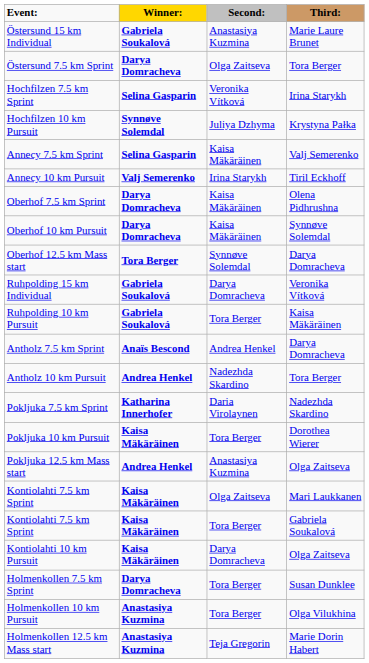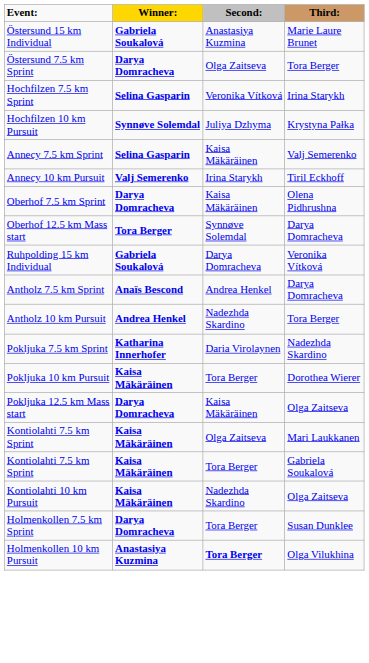 <table class="wikitable" width=85%>
 <tr>
 <td><strong>Event:</strong></td>
 <td style="text-align:center;background-color:gold;"><strong>Winner:</strong></td>
 <td style="text-align:center;background-color:silver;"><strong>Second:</strong></td>
 <td style="text-align:center;background-color:#CC9966;"><strong>Third:</strong></td>
 </tr>
 <tr>
 <td><a href='#'>Östersund 15 km Individual</a><br></td>
 <td><strong><a href='#'>Gabriela Soukalová</a></strong><br><small></small></td>
 <td><a href='#'>Anastasiya Kuzmina</a><br><small></small></td>
 <td><a href='#'>Marie Laure Brunet</a><br><small></small></td>
 </tr>
 <tr>
 <td><a href='#'>Östersund 7.5 km Sprint</a><br></td>
 <td><strong><a href='#'>Darya Domracheva</a></strong><br><small></small></td>
 <td><a href='#'>Olga Zaitseva</a><br><small></small></td>
 <td><a href='#'>Tora Berger</a><br><small></small></td>
 </tr>
 <tr>
 <td><a href='#'>Hochfilzen 7.5 km Sprint</a><br></td>
 <td><strong><a href='#'>Selina Gasparin</a></strong><br><small></small></td>
 <td><a href='#'>Veronika Vítková</a><br><small></small></td>
 <td><a href='#'>Irina Starykh</a><br><small></small></td>
 </tr>
 <tr>
 <td><a href='#'>Hochfilzen 10 km Pursuit</a><br></td>
 <td><strong><a href='#'>Synnøve Solemdal</a></strong><br><small></small></td>
 <td><a href='#'>Juliya Dzhyma</a><br><small></small></td>
 <td><a href='#'>Krystyna Pałka</a><br><small></small></td>
 </tr>
 <tr>
 <td><a href='#'>Annecy 7.5 km Sprint</a><br></td>
 <td><strong><a href='#'>Selina Gasparin</a></strong><br><small></small></td>
 <td><a href='#'>Kaisa Mäkäräinen</a><br><small></small></td>
 <td><a href='#'>Valj Semerenko</a><br><small></small></td>
 </tr>
 <tr>
 <td><a href='#'>Annecy 10 km Pursuit</a><br></td>
 <td><strong><a href='#'>Valj Semerenko</a></strong><br><small></small></td>
 <td><a href='#'>Irina Starykh</a><br><small></small></td>
 <td><a href='#'>Tiril Eckhoff</a><br><small></small></td>
 </tr>
 <tr>
 <td><a href='#'>Oberhof 7.5 km Sprint</a><br></td>
 <td><strong><a href='#'>Darya Domracheva</a></strong><br><small></small></td>
 <td><a href='#'>Kaisa Mäkäräinen</a><br><small></small></td>
 <td><a href='#'>Olena Pidhrushna</a><br><small></small></td>
 </tr>
 <tr>
-<td><a href='#'>Oberhof 10 km Pursuit</a><br></td>
-<td><strong><a href='#'>Darya Domracheva</a></strong><br><small></small></td>
-<td><a href='#'>Kaisa Mäkäräinen</a><br><small></small></td>
-<td><a href='#'>Synnøve Solemdal</a><br><small></small></td>
-</tr>
-<tr>
 <td><a href='#'>Oberhof 12.5 km Mass start</a><br></td>
 <td><strong><a href='#'>Tora Berger</a></strong><br><small></small></td>
 <td><a href='#'>Synnøve Solemdal</a><br><small></small></td>
 <td><a href='#'>Darya Domracheva</a><br><small></small></td>
 </tr>
 <tr>
 <td><a href='#'>Ruhpolding 15 km Individual</a><br></td>
 <td><strong><a href='#'>Gabriela Soukalová</a></strong><br><small></small></td>
 <td><a href='#'>Darya Domracheva</a><br><small></small></td>
 <td><a href='#'>Veronika Vítková</a><br><small></small></td>
-</tr>
-<tr>
-<td><a href='#'>Ruhpolding 10 km Pursuit</a><br></td>
-<td><strong><a href='#'>Gabriela Soukalová</a></strong><br><small></small></td>
-<td><a href='#'>Tora Berger</a><br><small></small></td>
-<td><a href='#'>Kaisa Mäkäräinen</a><br><small></small></td>
 </tr>
 <tr>
 <td><a href='#'>Antholz 7.5 km Sprint</a><br></td>
 <td><strong><a href='#'>Anaïs Bescond</a></strong><br><small></small></td>
 <td><a href='#'>Andrea Henkel</a><br><small></small></td>
 <td><a href='#'>Darya Domracheva</a><br><small></small></td>
 </tr>
 <tr>
 <td><a href='#'>Antholz 10 km Pursuit</a><br></td>
 <td><strong><a href='#'>Andrea Henkel</a></strong><br><small></small></td>
 <td><a href='#'>Nadezhda Skardino</a><br><small></small></td>
 <td><a href='#'>Tora Berger</a><br><small></small></td>
 </tr>
 <tr>
 <td><a href='#'>Pokljuka 7.5 km Sprint</a><br></td>
 <td><strong><a href='#'>Katharina Innerhofer</a></strong><br><small></small></td>
 <td><a href='#'>Daria Virolaynen</a><br><small></small></td>
 <td><a href='#'>Nadezhda Skardino</a><br><small></small></td>
 </tr>
 <tr>
 <td><a href='#'>Pokljuka 10 km Pursuit</a><br></td>
 <td><strong><a href='#'>Kaisa Mäkäräinen</a></strong><br><small></small></td>
 <td><a href='#'>Tora Berger</a><br><small></small></td>
 <td><a href='#'>Dorothea Wierer</a><br><small></small></td>
 </tr>
 <tr>
 <td><a href='#'>Pokljuka 12.5 km Mass start</a><br></td>
-<td><strong><a href='#'>Andrea Henkel</a></strong><br><small></small></td>
-<td><a href='#'>Anastasiya Kuzmina</a><br><small></small></td>
+<td><strong><a href='#'>Darya Domracheva</a></strong><br><small></small></td>
+<td><a href='#'>Kaisa Mäkäräinen</a><br><small></small></td>
 <td><a href='#'>Olga Zaitseva</a><br><small></small></td>
 </tr>
 <tr>
 <td><a href='#'>Kontiolahti 7.5 km Sprint</a><br></td>
 <td><strong><a href='#'>Kaisa Mäkäräinen</a></strong><br><small></small></td>
 <td><a href='#'>Olga Zaitseva</a><br><small></small></td>
 <td><a href='#'>Mari Laukkanen</a><br><small></small></td>
 </tr>
 <tr>
 <td><a href='#'>Kontiolahti 7.5 km Sprint</a><br></td>
 <td><strong><a href='#'>Kaisa Mäkäräinen</a></strong><br><small></small></td>
 <td><a href='#'>Tora Berger</a><br><small></small></td>
 <td><a href='#'>Gabriela Soukalová</a><br><small></small></td>
 </tr>
 <tr>
 <td><a href='#'>Kontiolahti 10 km Pursuit</a><br></td>
 <td><strong><a href='#'>Kaisa Mäkäräinen</a></strong><br><small></small></td>
-<td><a href='#'>Darya Domracheva</a><br><small></small></td>
+<td><a href='#'>Nadezhda Skardino</a><br><small></small></td>
 <td><a href='#'>Olga Zaitseva</a><br><small></small></td>
 </tr>
 <tr>
 <td><a href='#'>Holmenkollen 7.5 km Sprint</a><br></td>
 <td><strong><a href='#'>Darya Domracheva</a></strong><br><small></small></td>
 <td><a href='#'>Tora Berger</a><br><small></small></td>
 <td><a href='#'>Susan Dunklee</a><br><small></small></td>
 </tr>
 <tr>
 <td><a href='#'>Holmenkollen 10 km Pursuit</a><br></td>
 <td><strong><a href='#'>Anastasiya Kuzmina</a></strong><br><small></small></td>
-<td><a href='#'>Tora Berger</a><br><small></small></td>
+<td><strong><a href='#'>Tora Berger</a><br><small></small></strong></td>
 <td><a href='#'>Olga Vilukhina</a><br><small></small></td>
 </tr>
-<tr>
-<td><a href='#'>Holmenkollen 12.5 km Mass start</a><br></td>
-<td><strong><a href='#'>Anastasiya Kuzmina</a></strong><br><small></small></td>
-<td><a href='#'>Teja Gregorin</a><br><small></small></td>
-<td><a href='#'>Marie Dorin Habert</a><br><small></small></td>
-</tr>
 </table>
